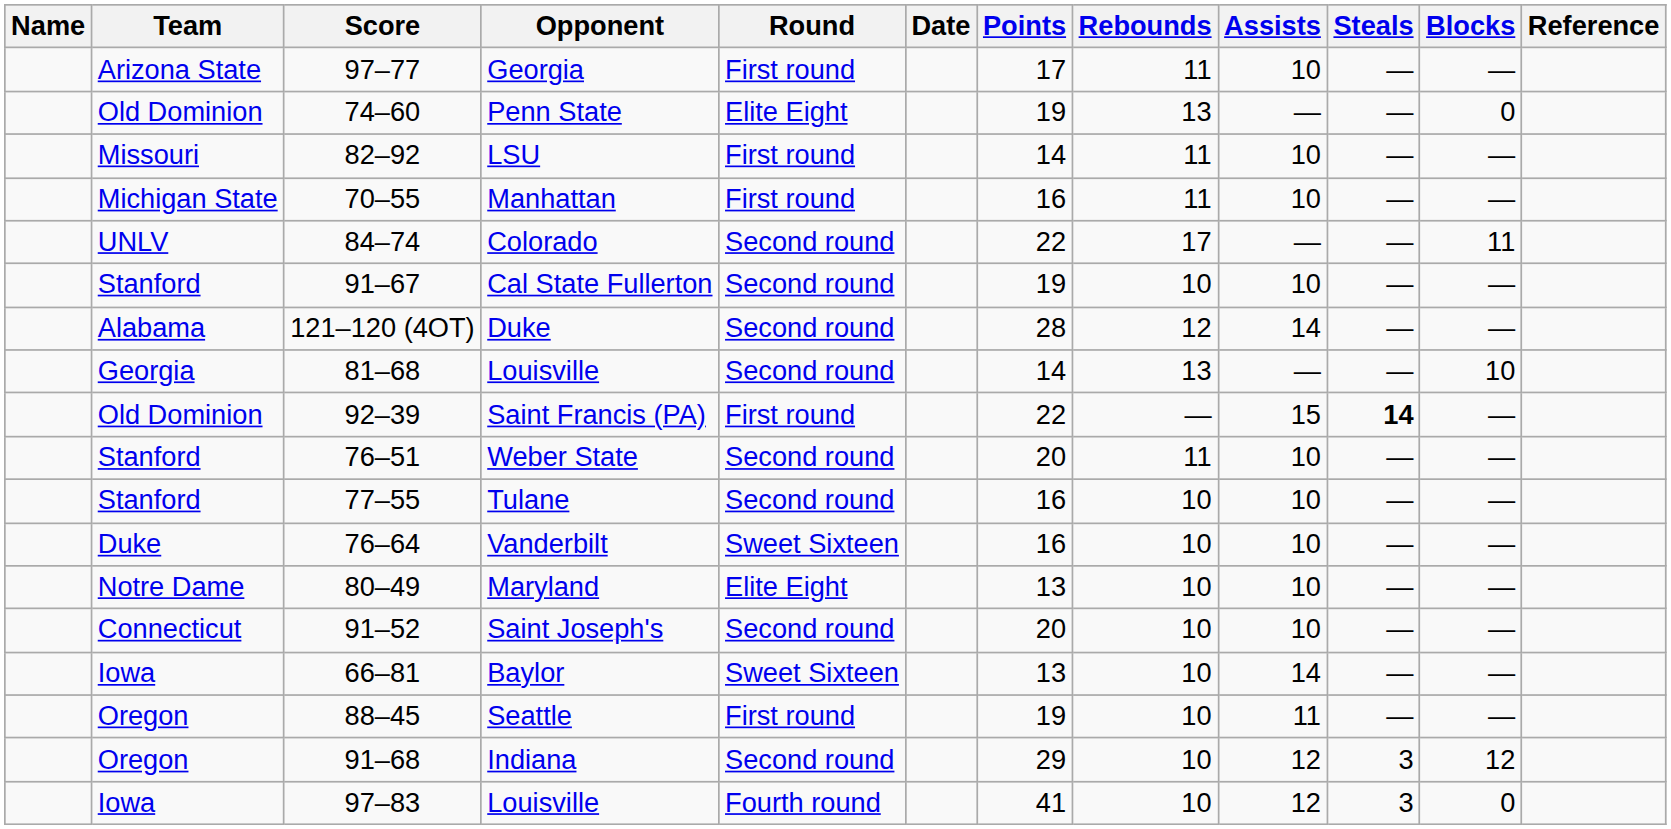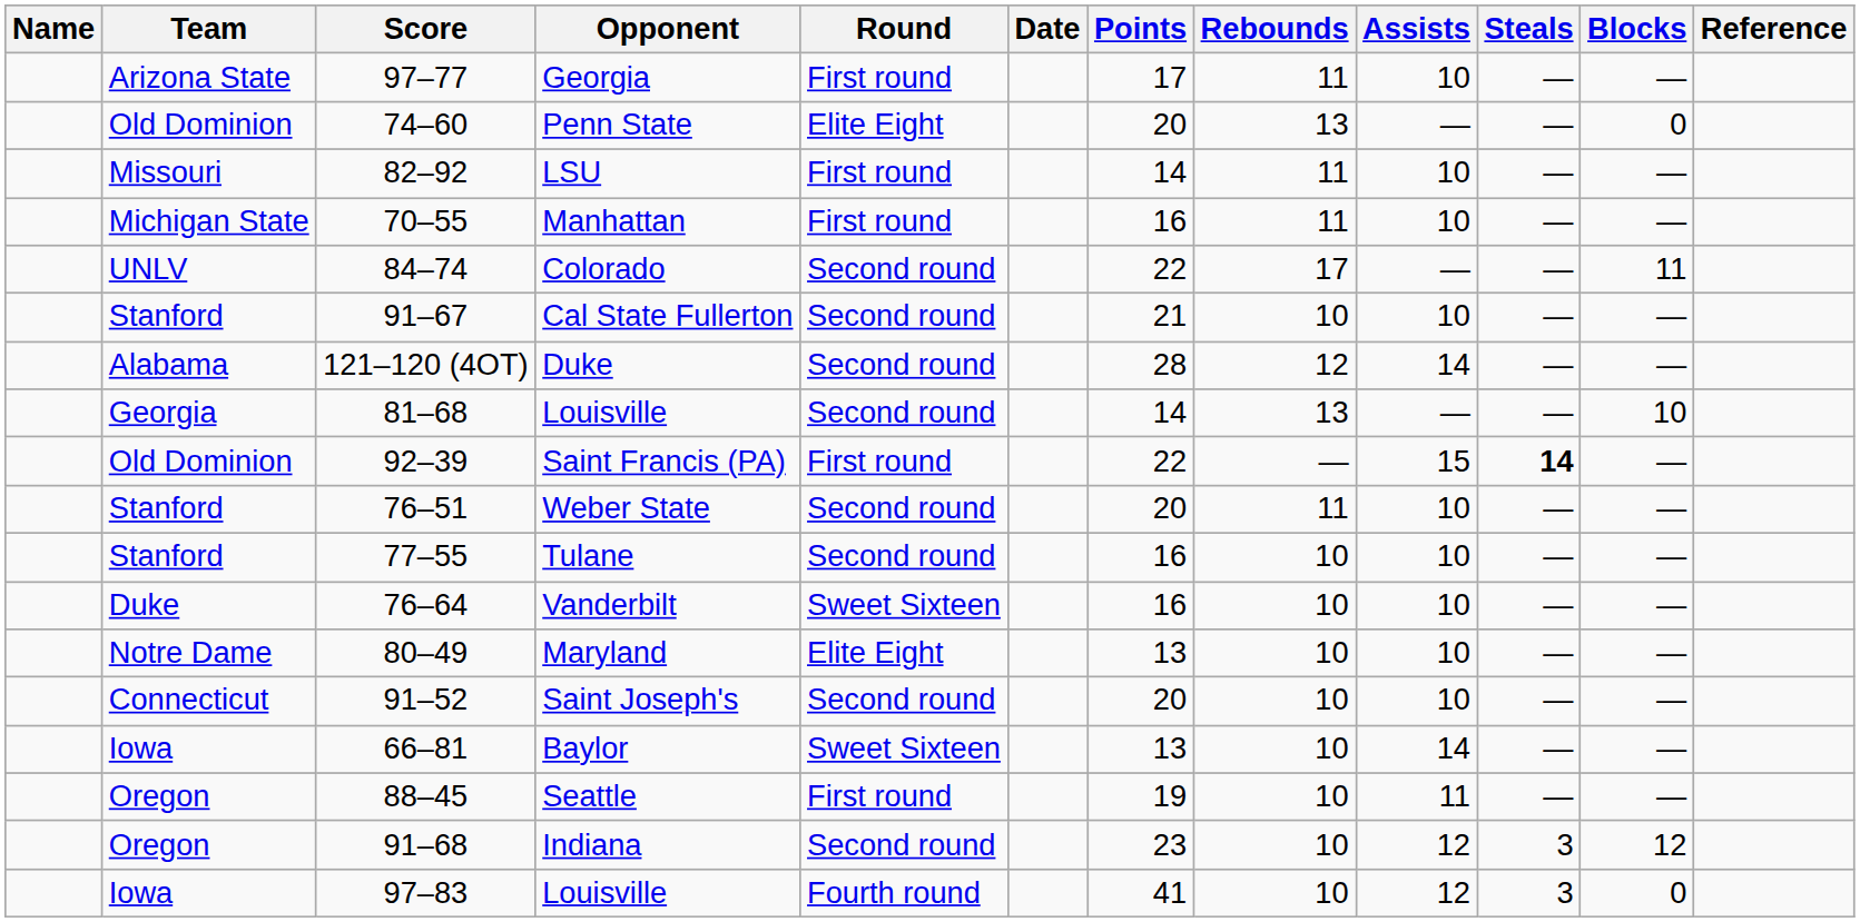 <table class="wikitable sortable">
 <tr>
 <th>Name</th>
 <th>Team</th>
 <th>Score</th>
 <th>Opponent</th>
 <th>Round</th>
 <th>Date</th>
 <th><a href='#'>Points</a></th>
 <th><a href='#'>Rebounds</a></th>
 <th><a href='#'>Assists</a></th>
 <th><a href='#'>Steals</a></th>
 <th><a href='#'>Blocks</a></th>
 <th>Reference</th>
 </tr>
 <tr>
 <td></td>
 <td><a href='#'>Arizona State</a></td>
 <td align=center>97–77</td>
 <td><a href='#'>Georgia</a></td>
 <td><a href='#'>First round</a></td>
 <td></td>
 <td align=right>17</td>
 <td align=right>11</td>
 <td align=right>10</td>
 <td align=right>—</td>
 <td align=right>—</td>
 <td align=center></td>
 </tr>
 <tr>
 <td></td>
 <td><a href='#'>Old Dominion</a></td>
 <td align=center>74–60</td>
 <td><a href='#'>Penn State</a></td>
 <td><a href='#'>Elite Eight</a></td>
 <td></td>
-<td align=right>19</td>
+<td align=right>20</td>
 <td align=right>13</td>
 <td align=right>—</td>
 <td align=right>—</td>
 <td align=right>0</td>
 <td align=center></td>
 </tr>
 <tr>
 <td></td>
 <td><a href='#'>Missouri</a></td>
 <td align=center>82–92</td>
 <td><a href='#'>LSU</a></td>
 <td><a href='#'>First round</a></td>
 <td></td>
 <td align=right>14</td>
 <td align=right>11</td>
 <td align=right>10</td>
 <td align=right>—</td>
 <td align=right>—</td>
 <td align=center></td>
 </tr>
 <tr>
 <td></td>
 <td><a href='#'>Michigan State</a></td>
 <td align=center>70–55</td>
 <td><a href='#'>Manhattan</a></td>
 <td><a href='#'>First round</a></td>
 <td></td>
 <td align=right>16</td>
 <td align=right>11</td>
 <td align=right>10</td>
 <td align=right>—</td>
 <td align=right>—</td>
 <td align=center></td>
 </tr>
 <tr>
 <td></td>
 <td><a href='#'>UNLV</a></td>
 <td align=center>84–74</td>
 <td><a href='#'>Colorado</a></td>
 <td><a href='#'>Second round</a></td>
 <td></td>
 <td align=right>22</td>
 <td align=right>17</td>
 <td align=right>—</td>
 <td align=right>—</td>
 <td align=right>11</td>
 <td align=center></td>
 </tr>
 <tr>
 <td></td>
 <td><a href='#'>Stanford</a></td>
 <td align=center>91–67</td>
 <td><a href='#'>Cal State Fullerton</a></td>
 <td><a href='#'>Second round</a></td>
 <td></td>
-<td align=right>19</td>
+<td align=right>21</td>
 <td align=right>10</td>
 <td align=right>10</td>
 <td align=right>—</td>
 <td align=right>—</td>
 <td align=center></td>
 </tr>
 <tr>
 <td></td>
 <td><a href='#'>Alabama</a></td>
 <td align=center>121–120 (4OT)</td>
 <td><a href='#'>Duke</a></td>
 <td><a href='#'>Second round</a></td>
 <td></td>
 <td align=right>28</td>
 <td align=right>12</td>
 <td align=right>14</td>
 <td align=right>—</td>
 <td align=right>—</td>
 <td align=center></td>
 </tr>
 <tr>
 <td></td>
 <td><a href='#'>Georgia</a></td>
 <td align=center>81–68</td>
 <td><a href='#'>Louisville</a></td>
 <td><a href='#'>Second round</a></td>
 <td></td>
 <td align=right>14</td>
 <td align=right>13</td>
 <td align=right>—</td>
 <td align=right>—</td>
 <td align=right>10</td>
 <td align=center></td>
 </tr>
 <tr>
 <td></td>
 <td><a href='#'>Old Dominion</a></td>
 <td align=center>92–39</td>
 <td><a href='#'>Saint Francis (PA)</a></td>
 <td><a href='#'>First round</a></td>
 <td></td>
 <td align=right>22</td>
 <td align=right>—</td>
 <td align=right>15</td>
 <td align=right><strong>14</strong></td>
 <td align=right>—</td>
 <td align=center></td>
 </tr>
 <tr>
 <td></td>
 <td><a href='#'>Stanford</a></td>
 <td align=center>76–51</td>
 <td><a href='#'>Weber State</a></td>
 <td><a href='#'>Second round</a></td>
 <td></td>
 <td align=right>20</td>
 <td align=right>11</td>
 <td align=right>10</td>
 <td align=right>—</td>
 <td align=right>—</td>
 <td align=center></td>
 </tr>
 <tr>
 <td></td>
 <td><a href='#'>Stanford</a></td>
 <td align=center>77–55</td>
 <td><a href='#'>Tulane</a></td>
 <td><a href='#'>Second round</a></td>
 <td></td>
 <td align=right>16</td>
 <td align=right>10</td>
 <td align=right>10</td>
 <td align=right>—</td>
 <td align=right>—</td>
 <td align=center></td>
 </tr>
 <tr>
 <td></td>
 <td><a href='#'>Duke</a></td>
 <td align=center>76–64</td>
 <td><a href='#'>Vanderbilt</a></td>
 <td><a href='#'>Sweet Sixteen</a></td>
 <td></td>
 <td align=right>16</td>
 <td align=right>10</td>
 <td align=right>10</td>
 <td align=right>—</td>
 <td align=right>—</td>
 <td align=center></td>
 </tr>
 <tr>
 <td></td>
 <td><a href='#'>Notre Dame</a></td>
 <td align=center>80–49</td>
 <td><a href='#'>Maryland</a></td>
 <td><a href='#'>Elite Eight</a></td>
 <td></td>
 <td align=right>13</td>
 <td align=right>10</td>
 <td align=right>10</td>
 <td align=right>—</td>
 <td align=right>—</td>
 <td align=center></td>
 </tr>
 <tr>
 <td></td>
 <td><a href='#'>Connecticut</a></td>
 <td align=center>91–52</td>
 <td><a href='#'>Saint Joseph's</a></td>
 <td><a href='#'>Second round</a></td>
 <td></td>
 <td align=right>20</td>
 <td align=right>10</td>
 <td align=right>10</td>
 <td align=right>—</td>
 <td align=right>—</td>
 <td align=center></td>
 </tr>
 <tr>
 <td></td>
 <td><a href='#'>Iowa</a></td>
 <td align=center>66–81</td>
 <td><a href='#'>Baylor</a></td>
 <td><a href='#'>Sweet Sixteen</a></td>
 <td></td>
 <td align=right>13</td>
 <td align=right>10</td>
 <td align=right>14</td>
 <td align=right>—</td>
 <td align=right>—</td>
 <td align=center></td>
 </tr>
 <tr>
 <td></td>
 <td><a href='#'>Oregon</a></td>
 <td align=center>88–45</td>
 <td><a href='#'>Seattle</a></td>
 <td><a href='#'>First round</a></td>
 <td></td>
 <td align=right>19</td>
 <td align=right>10</td>
 <td align=right>11</td>
 <td align=right>—</td>
 <td align=right>—</td>
 <td align=center></td>
 </tr>
 <tr>
 <td></td>
 <td><a href='#'>Oregon</a></td>
 <td align=center>91–68</td>
 <td><a href='#'>Indiana</a></td>
 <td><a href='#'>Second round</a></td>
 <td></td>
-<td align=right>29</td>
+<td align=right>23</td>
 <td align=right>10</td>
 <td align=right>12</td>
 <td align=right>3</td>
 <td align=right>12</td>
 <td align=center></td>
 </tr>
 <tr>
 <td></td>
 <td><a href='#'>Iowa</a></td>
 <td align=center>97–83</td>
 <td><a href='#'>Louisville</a></td>
 <td><a href='#'>Fourth round</a></td>
 <td></td>
 <td align=right>41</td>
 <td align=right>10</td>
 <td align=right>12</td>
 <td align=right>3</td>
 <td align=right>0</td>
 <td align=center></td>
 </tr>
 </table>
